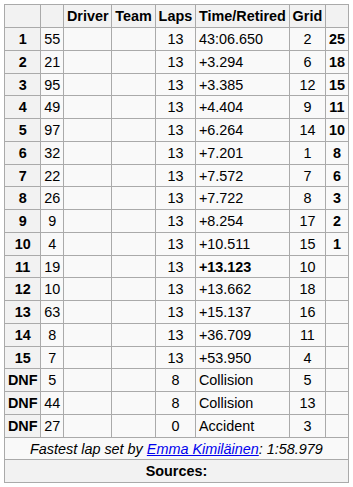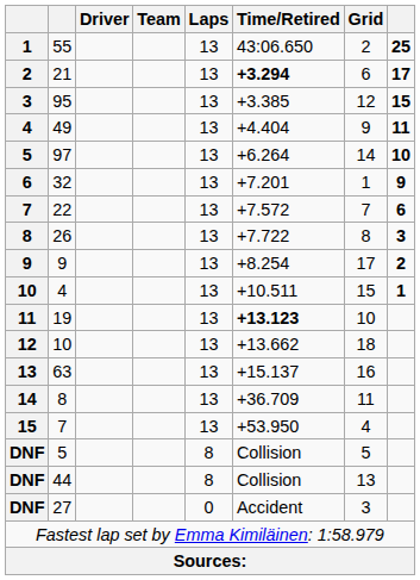 <table class="wikitable" style="font-size: 90%;">
 <tr>
 <th></th>
 <th></th>
 <th>Driver</th>
 <th>Team</th>
 <th>Laps</th>
 <th>Time/Retired</th>
 <th>Grid</th>
 <th></th>
 </tr>
 <tr>
 <th>1</th>
 <td align="center">55</td>
 <td></td>
 <td></td>
 <td align="center">13</td>
 <td>43:06.650</td>
 <td align="center">2</td>
 <td align="center"><strong>25</strong></td>
 </tr>
 <tr>
 <th>2</th>
 <td align="center">21</td>
 <td></td>
 <td></td>
 <td align="center">13</td>
-<td>+3.294</td>
+<td><strong>+3.294</strong></td>
 <td align="center">6</td>
-<td align="center"><strong>18</strong></td>
+<td align="center"><strong>17</strong></td>
 </tr>
 <tr>
 <th>3</th>
 <td align="center">95</td>
 <td></td>
 <td></td>
 <td align="center">13</td>
 <td>+3.385</td>
 <td align="center">12</td>
 <td align="center"><strong>15</strong></td>
 </tr>
 <tr>
 <th>4</th>
 <td align="center">49</td>
 <td></td>
 <td></td>
 <td align="center">13</td>
 <td>+4.404</td>
 <td align="center">9</td>
 <td align="center"><strong>11</strong></td>
 </tr>
 <tr>
 <th>5</th>
 <td align="center">97</td>
 <td></td>
 <td></td>
 <td align="center">13</td>
 <td>+6.264</td>
 <td align="center">14</td>
 <td align="center"><strong>10</strong></td>
 </tr>
 <tr>
 <th>6</th>
 <td align="center">32</td>
 <td></td>
 <td></td>
 <td align="center">13</td>
 <td>+7.201</td>
 <td align="center">1</td>
-<td align="center"><strong>8</strong></td>
+<td align="center"><strong>9</strong></td>
 </tr>
 <tr>
 <th>7</th>
 <td align="center">22</td>
 <td></td>
 <td></td>
 <td align="center">13</td>
 <td>+7.572</td>
 <td align="center">7</td>
 <td align="center"><strong>6</strong></td>
 </tr>
 <tr>
 <th>8</th>
 <td align="center">26</td>
 <td></td>
 <td></td>
 <td align="center">13</td>
 <td>+7.722</td>
 <td align="center">8</td>
 <td align="center"><strong>3</strong></td>
 </tr>
 <tr>
 <th>9</th>
 <td align="center">9</td>
 <td></td>
 <td></td>
 <td align="center">13</td>
 <td>+8.254</td>
 <td align="center">17</td>
 <td align="center"><strong>2</strong></td>
 </tr>
 <tr>
 <th>10</th>
 <td align="center">4</td>
 <td></td>
 <td></td>
 <td align="center">13</td>
 <td>+10.511</td>
 <td align="center">15</td>
 <td align="center"><strong>1</strong></td>
 </tr>
 <tr>
 <th>11</th>
 <td align="center">19</td>
 <td></td>
 <td></td>
 <td align="center">13</td>
 <td><strong>+13.123</strong></td>
 <td align="center">10</td>
 <td></td>
 </tr>
 <tr>
 <th>12</th>
 <td align="center">10</td>
 <td></td>
 <td></td>
 <td align="center">13</td>
 <td>+13.662</td>
 <td align="center">18</td>
 <td></td>
 </tr>
 <tr>
 <th>13</th>
 <td align="center">63</td>
 <td></td>
 <td></td>
 <td align="center">13</td>
 <td>+15.137</td>
 <td align="center">16</td>
 <td></td>
 </tr>
 <tr>
 <th>14</th>
 <td align="center">8</td>
 <td></td>
 <td></td>
 <td align="center">13</td>
 <td>+36.709</td>
 <td align="center">11</td>
 <td></td>
 </tr>
 <tr>
 <th>15</th>
 <td align="center">7</td>
 <td></td>
 <td></td>
 <td align="center">13</td>
 <td>+53.950</td>
 <td align="center">4</td>
 <td></td>
 </tr>
 <tr>
 <th>DNF</th>
 <td align="center">5</td>
 <td></td>
 <td></td>
 <td align="center">8</td>
 <td>Collision</td>
 <td align="center">5</td>
 <td></td>
 </tr>
 <tr>
 <th>DNF</th>
 <td align="center">44</td>
 <td></td>
 <td></td>
 <td align="center">8</td>
 <td>Collision </td>
 <td align="center">13</td>
 <td></td>
 </tr>
 <tr>
 <th>DNF</th>
 <td align="center">27</td>
 <td></td>
 <td></td>
 <td align="center">0</td>
 <td>Accident</td>
 <td align="center">3</td>
 <td></td>
 </tr>
 <tr>
 <td colspan=8 align=center><em>Fastest lap set by <a href='#'>Emma Kimiläinen</a>: 1:58.979</em></td>
 </tr>
 <tr>
 <th colspan=8>Sources:</th>
 </tr>
 </table>
